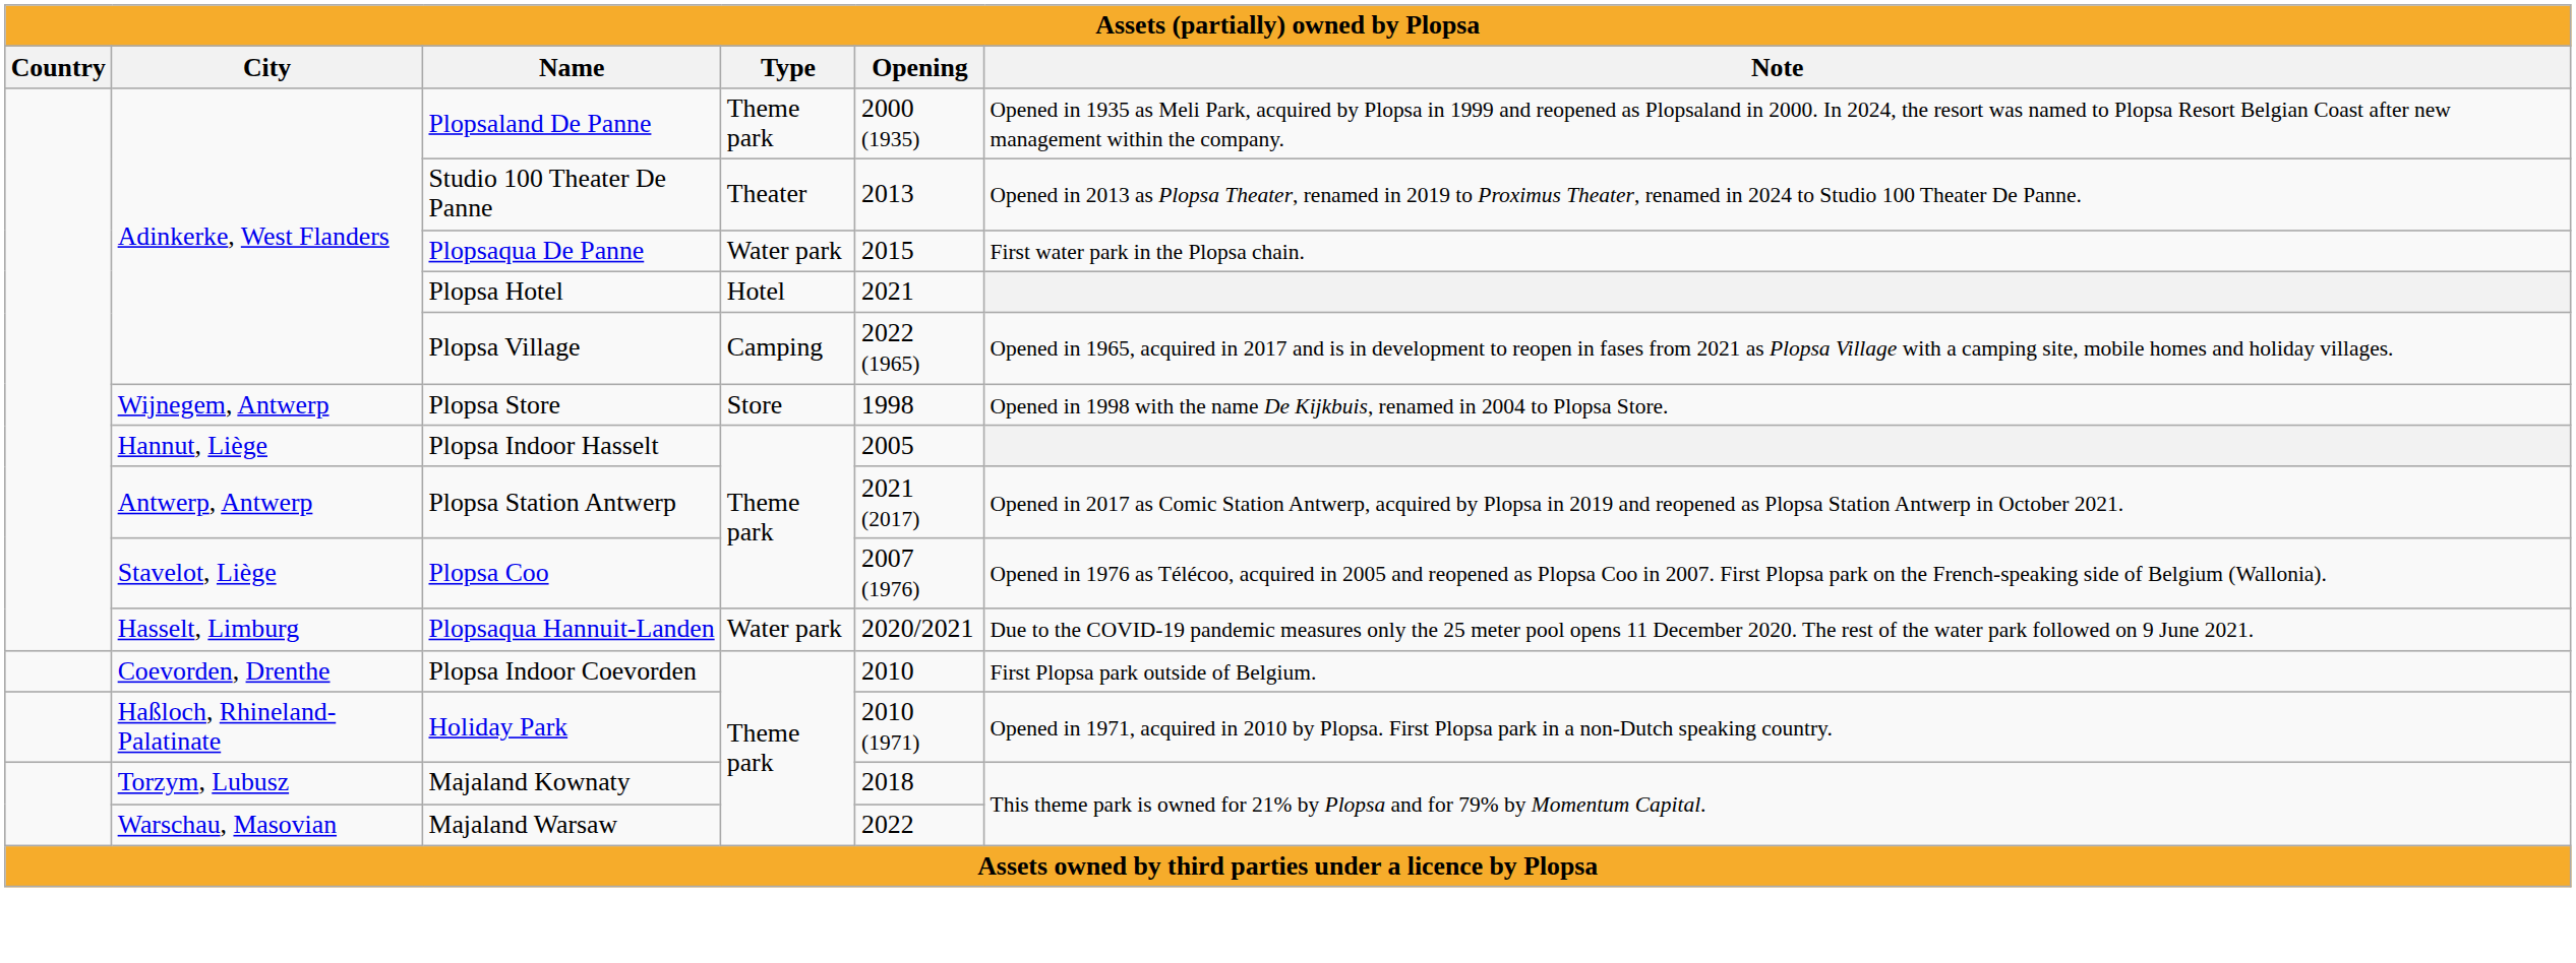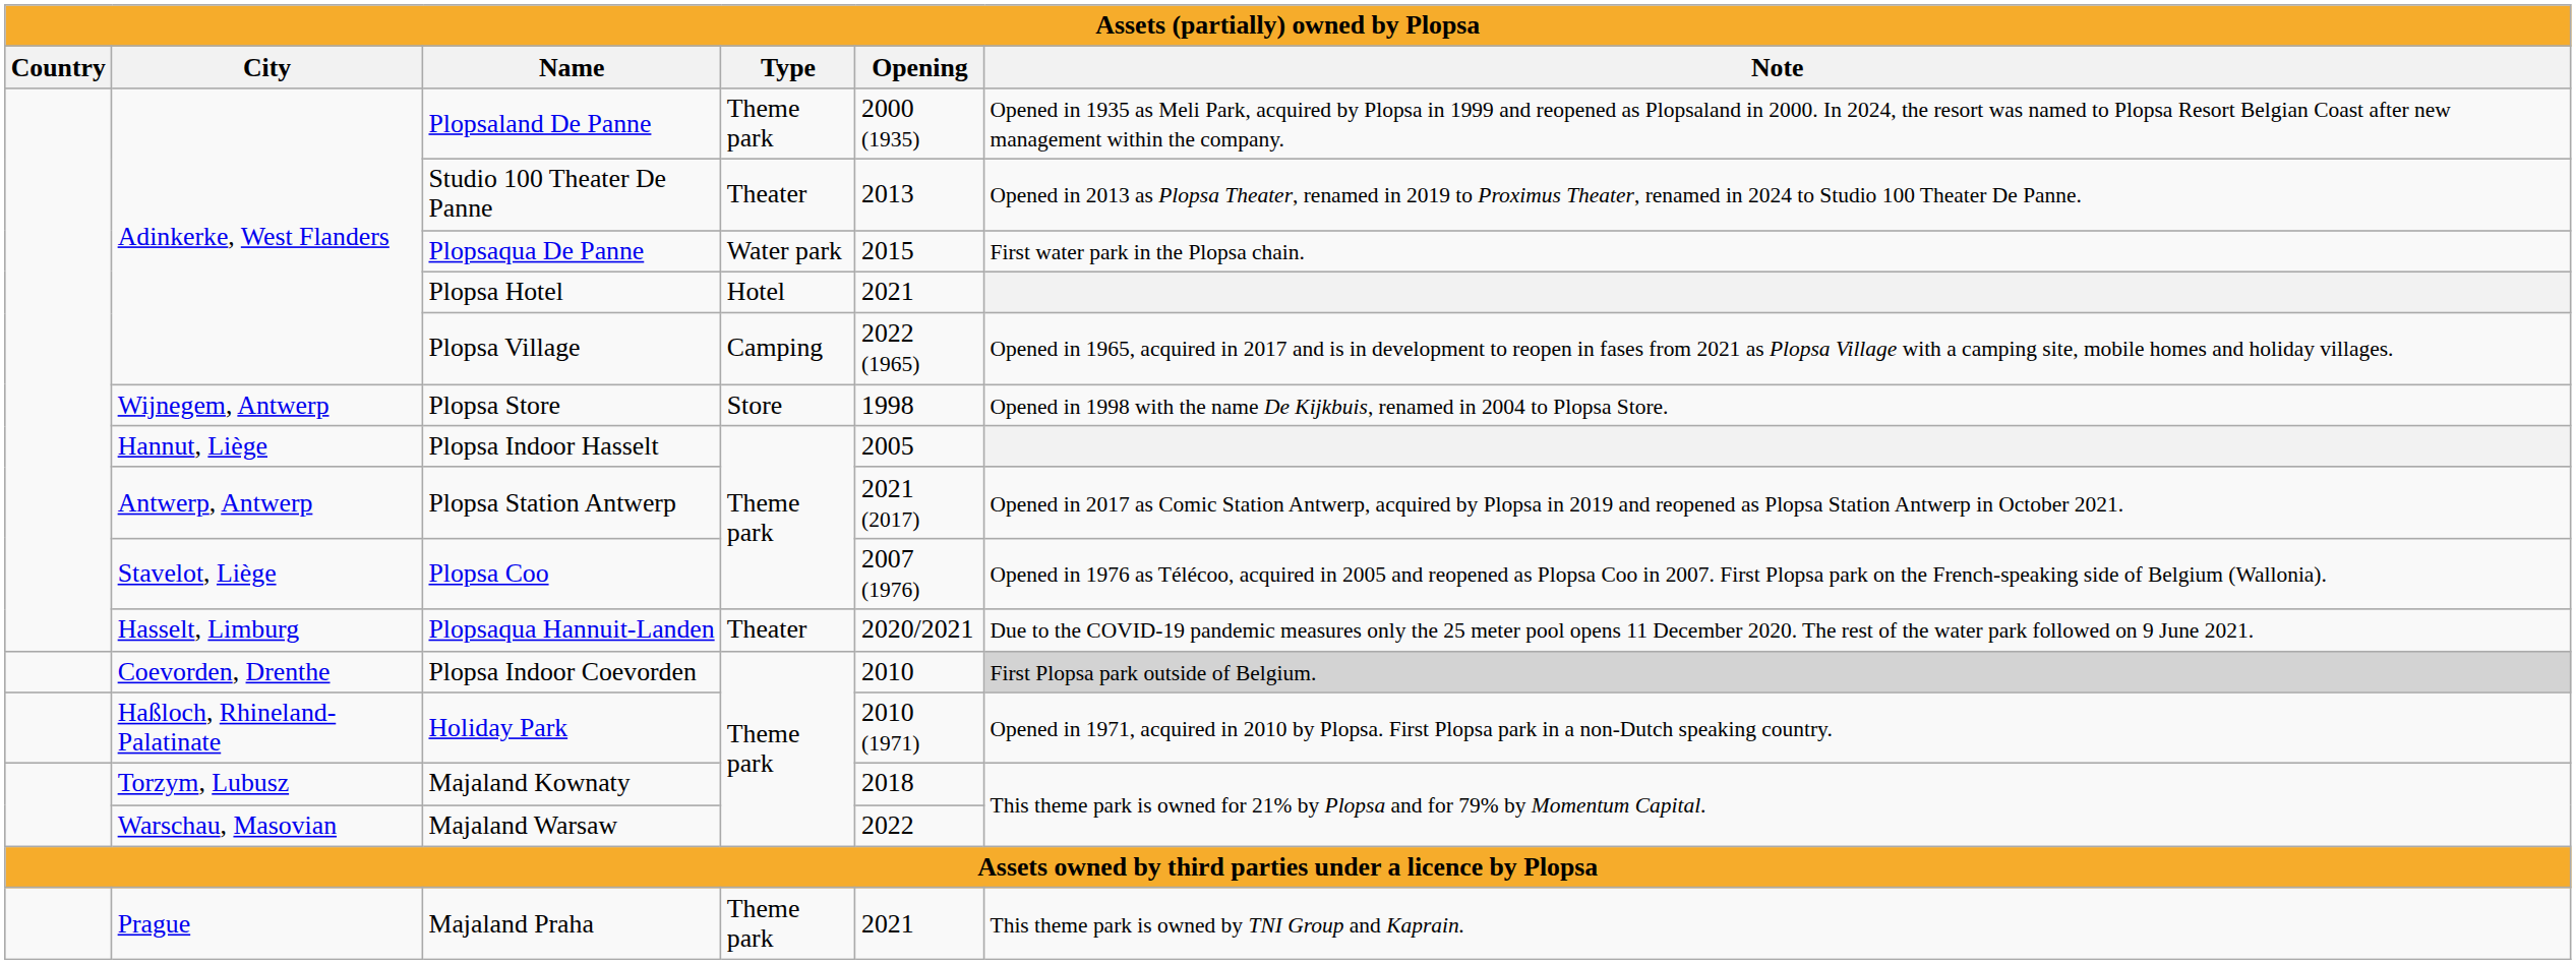 <table class="wikitable sortable">
 <tr>
 <th colspan="6" style="background:#f6ac2b  ">Assets (partially) owned by Plopsa</th>
 </tr>
 <tr>
 <th>Country</th>
 <th>City</th>
 <th>Name</th>
 <th>Type</th>
 <th>Opening</th>
 <th>Note</th>
 </tr>
 <tr>
 <td rowspan="10"></td>
 <td rowspan="5"><a href='#'>Adinkerke</a>, <a href='#'>West Flanders</a></td>
 <td><a href='#'>Plopsaland De Panne</a></td>
 <td>Theme park</td>
 <td>2000 <small>(1935)</small></td>
 <td><small>Opened in 1935 as Meli Park, acquired by Plopsa in 1999 and reopened as Plopsaland in 2000. In 2024, the resort was named to Plopsa Resort Belgian Coast after new management within the company. </small></td>
 </tr>
 <tr>
 <td>Studio 100 Theater De Panne</td>
 <td>Theater</td>
 <td>2013</td>
 <td><small>Opened in 2013 as <em>Plopsa Theater</em>, renamed in 2019 to <em>Proximus Theater</em>, renamed in 2024 to Studio 100 Theater De Panne.</small></td>
 </tr>
 <tr>
 <td><a href='#'>Plopsaqua De Panne</a></td>
 <td>Water park</td>
 <td>2015</td>
 <td><small>First water park in the Plopsa chain.</small></td>
 </tr>
 <tr>
 <td>Plopsa Hotel</td>
 <td>Hotel</td>
 <td>2021</td>
 <th></th>
 </tr>
 <tr>
 <td>Plopsa Village</td>
 <td>Camping</td>
 <td>2022 <small>(1965)</small></td>
 <td><small>Opened in 1965, acquired in 2017 and is <span>in development</span> to reopen in fases from 2021 as <em>Plopsa Village</em> with a camping site, mobile homes and holiday villages.</small></td>
 </tr>
 <tr>
 <td><a href='#'>Wijnegem</a>, <a href='#'>Antwerp</a></td>
 <td>Plopsa Store</td>
 <td>Store</td>
 <td>1998</td>
 <td><small>Opened in 1998 with the name <em>De Kijkbuis</em>, renamed in 2004 to Plopsa Store.</small></td>
 </tr>
 <tr>
 <td><a href='#'>Hannut</a>, <a href='#'>Liège</a></td>
 <td>Plopsa Indoor Hasselt</td>
 <td rowspan="3">Theme park</td>
 <td>2005</td>
 <th></th>
 </tr>
 <tr>
 <td><a href='#'>Antwerp</a>, <a href='#'>Antwerp</a></td>
 <td>Plopsa Station Antwerp</td>
 <td>2021 <small>(2017)</small></td>
 <td><small>Opened in 2017 as Comic Station Antwerp, acquired by Plopsa in 2019 and reopened as Plopsa Station Antwerp in October 2021.</small></td>
 </tr>
 <tr>
 <td><a href='#'>Stavelot</a>, <a href='#'>Liège</a></td>
 <td><a href='#'>Plopsa Coo</a></td>
 <td>2007 <small>(1976)</small></td>
 <td><small>Opened in 1976 as Télécoo, acquired in 2005 and reopened as Plopsa Coo in 2007. First Plopsa park on the French-speaking side of Belgium (Wallonia).</small></td>
 </tr>
 <tr>
 <td><a href='#'>Hasselt</a>, <a href='#'>Limburg</a></td>
 <td><a href='#'>Plopsaqua Hannuit-Landen</a></td>
-<td>Water park</td>
+<td>Theater</td>
 <td>2020/2021</td>
 <td><small>Due to the COVID-19 pandemic measures only the 25 meter pool opens 11 December 2020. The rest of the water park followed on 9 June 2021.</small></td>
 </tr>
 <tr>
 <td rowspan="1"></td>
 <td><a href='#'>Coevorden</a>, <a href='#'>Drenthe</a></td>
 <td>Plopsa Indoor Coevorden</td>
 <td rowspan="4">Theme park</td>
 <td>2010</td>
-<td><small>First Plopsa park outside of Belgium.</small></td>
+<td style="background: lightgrey;"><small>First Plopsa park outside of Belgium.</small></td>
 </tr>
 <tr>
 <td></td>
 <td><a href='#'>Haßloch</a>, <a href='#'>Rhineland-Palatinate</a></td>
 <td><a href='#'>Holiday Park</a></td>
 <td>2010 <small>(1971)</small></td>
 <td><small>Opened in 1971, acquired in 2010 by Plopsa. First Plopsa park in a non-Dutch speaking country.</small></td>
 </tr>
 <tr>
 <td rowspan="2"></td>
 <td><a href='#'>Torzym</a>, <a href='#'>Lubusz</a></td>
 <td>Majaland Kownaty</td>
 <td>2018</td>
 <td rowspan="2"><small>This theme park is owned for 21% by <em>Plopsa</em> and for 79% by <em>Momentum Capital</em>.</small></td>
 </tr>
 <tr>
 <td><a href='#'>Warschau</a>, <a href='#'>Masovian</a></td>
 <td>Majaland Warsaw</td>
 <td>2022</td>
 </tr>
 <tr>
 <th colspan="6" style="background:#f6ac2b  ">Assets owned by third parties under a licence by Plopsa</th>
 </tr>
+<tr>
+<td></td>
+<td><a href='#'>Prague</a></td>
+<td>Majaland Praha</td>
+<td>Theme park</td>
+<td>2021</td>
+<td><small>This theme park is owned by <em>TNI Group</em> and <em>Kaprain.</em></small></td>
+</tr>
 </table>
